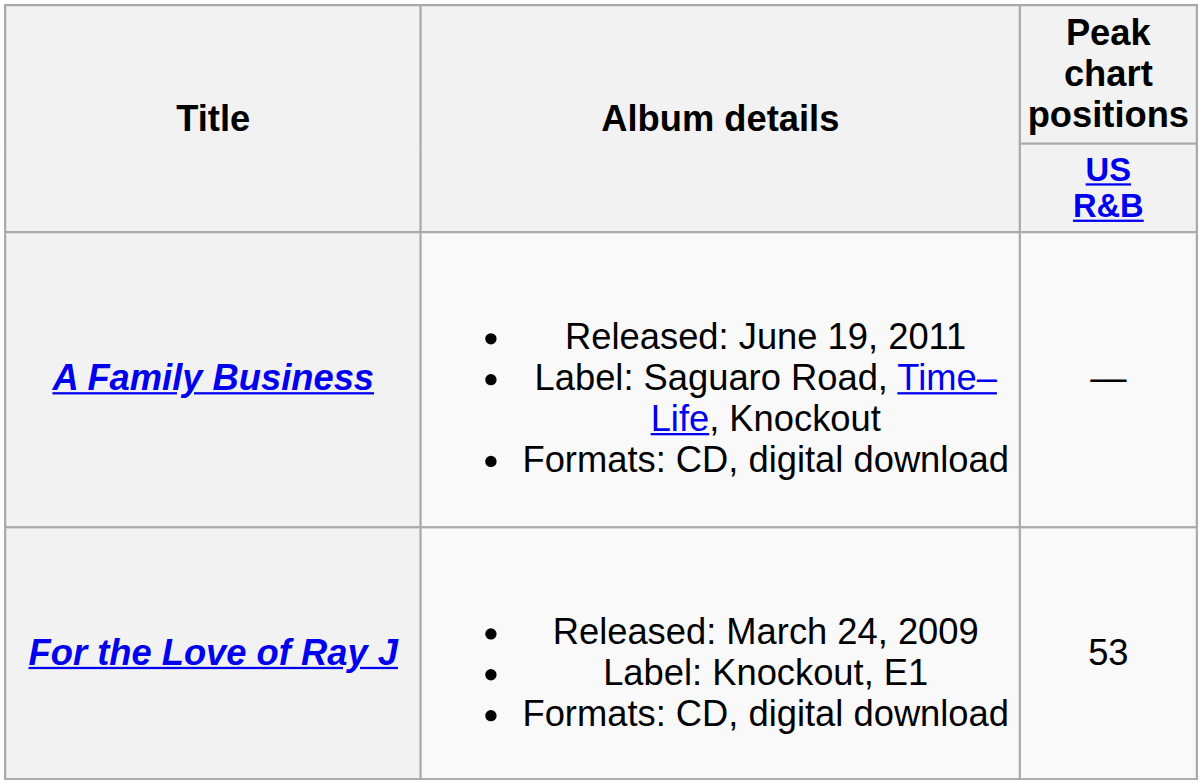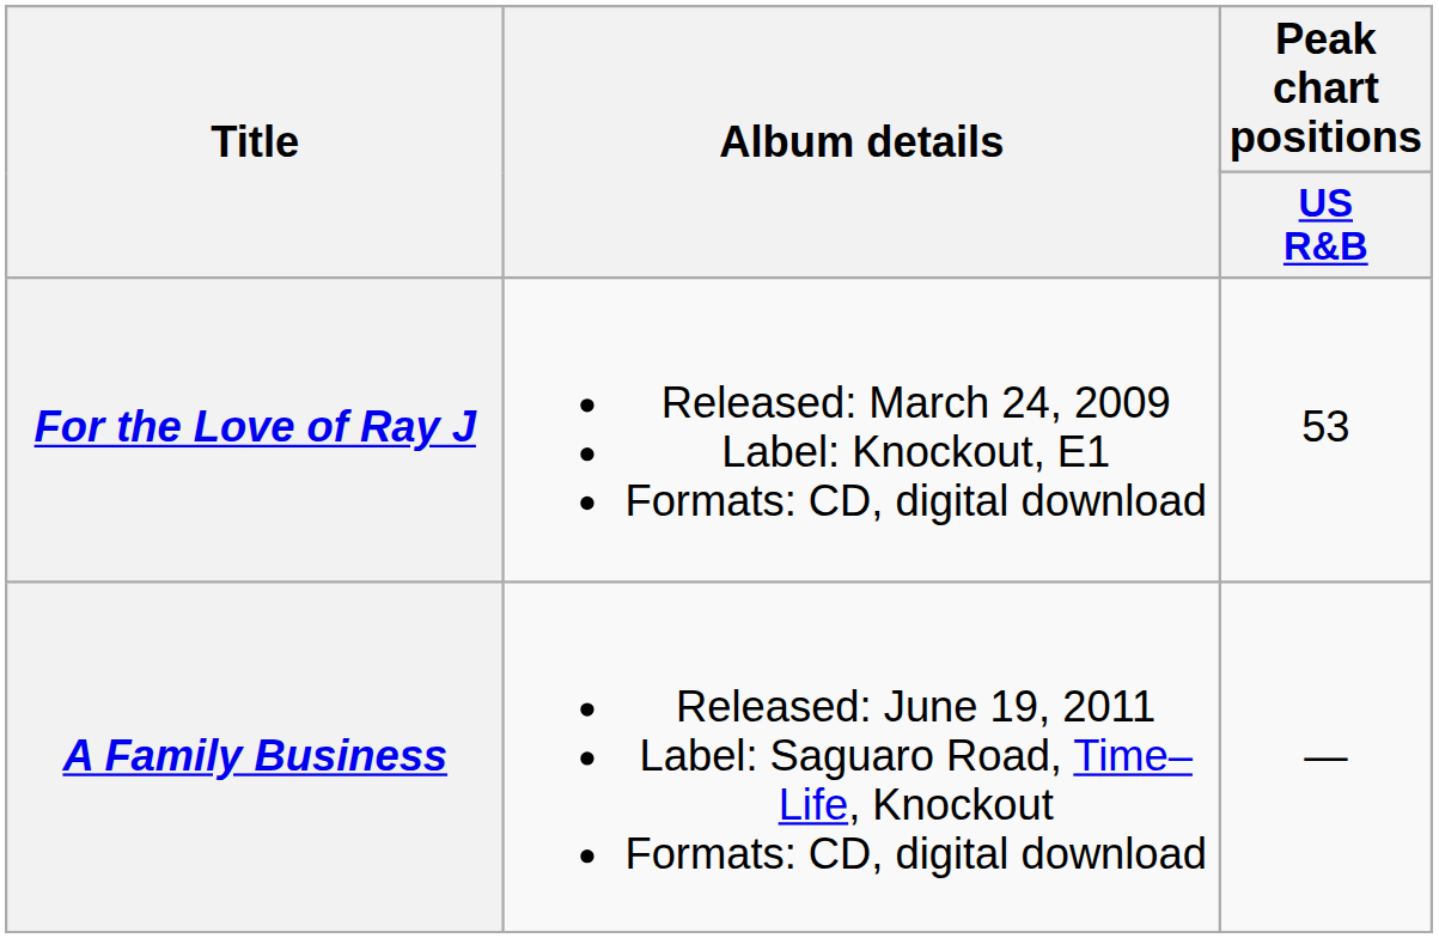 <table class="wikitable plainrowheaders" style="text-align:center;" border="1">
 <tr>
 <th scope="col" rowspan="2" style="width:11em;">Title</th>
 <th scope="col" rowspan="2" style="width:16em;">Album details</th>
 <th scope="col" colspan="1">Peak chart positions</th>
 </tr>
 <tr>
 <th scope="col" style="width:2.9em;font-size:90%;"><a href='#'>US<br>R&B</a><br></th>
 </tr>
 <tr>
+<th scope="row"><em><a href='#'>For the Love of Ray J</a></em></th>
+<td><br><ul><li>Released: March 24, 2009</li><li>Label: Knockout, E1</li><li>Formats: CD, digital download</li></ul></td>
+<td>53</td>
+</tr>
+<tr>
 <th scope="row"><em><a href='#'>A Family Business</a></em></th>
 <td><br><ul><li>Released: June 19, 2011</li><li>Label: Saguaro Road, <a href='#'>Time–Life</a>, Knockout</li><li>Formats: CD, digital download</li></ul></td>
 <td>—</td>
 </tr>
-<tr>
-<th scope="row"><em><a href='#'>For the Love of Ray J</a></em></th>
-<td><br><ul><li>Released: March 24, 2009</li><li>Label: Knockout, E1</li><li>Formats: CD, digital download</li></ul></td>
-<td>53</td>
-</tr>
 </table>
